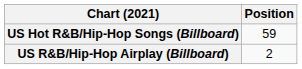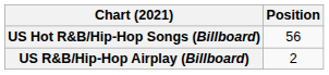 <table class="wikitable sortable plainrowheaders" style="text-align:center">
 <tr>
 <th>Chart (2021)</th>
 <th>Position</th>
 </tr>
 <tr>
 <th scope="row">US Hot R&B/Hip-Hop Songs (<em>Billboard</em>)</th>
-<td>59</td>
+<td>56</td>
 </tr>
 <tr>
 <th scope="row">US R&B/Hip-Hop Airplay (<em>Billboard</em>)</th>
 <td>2</td>
 </tr>
 </table>
